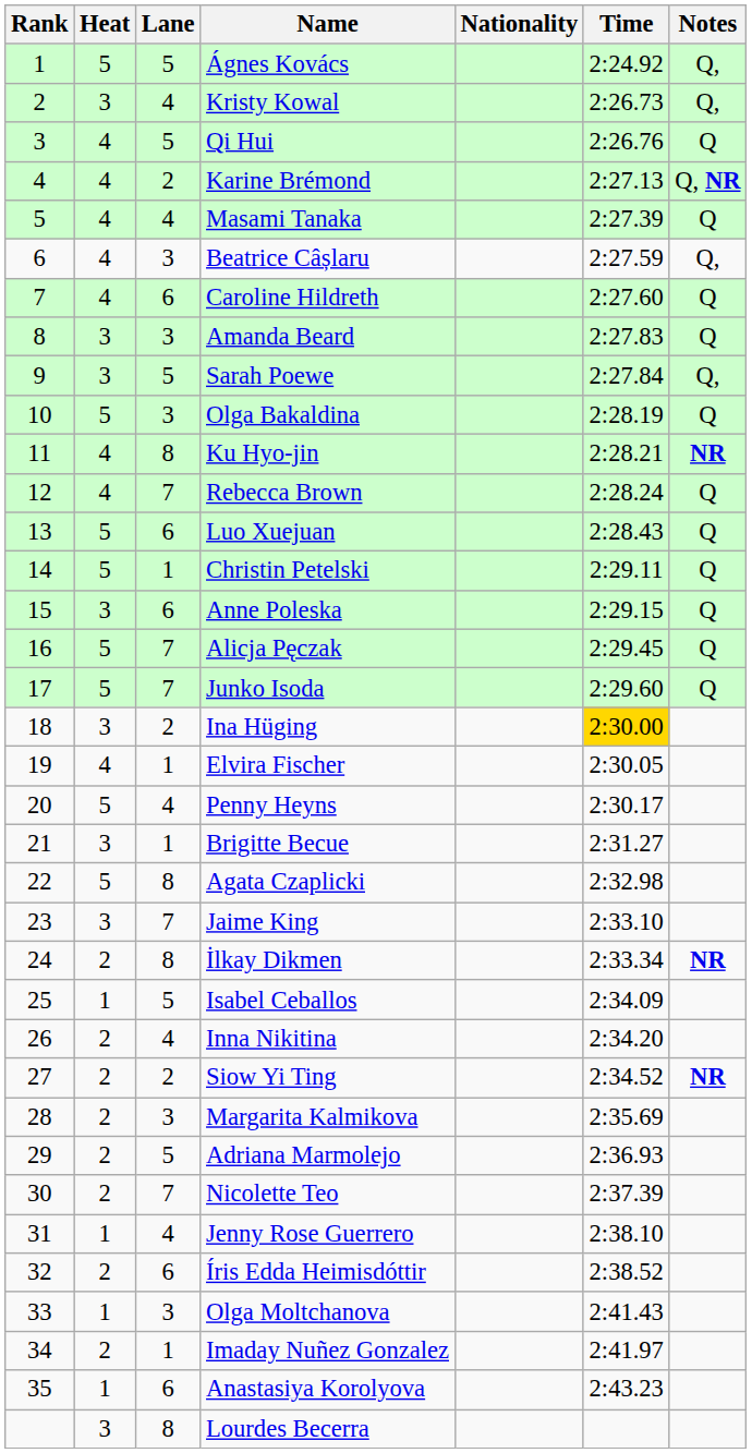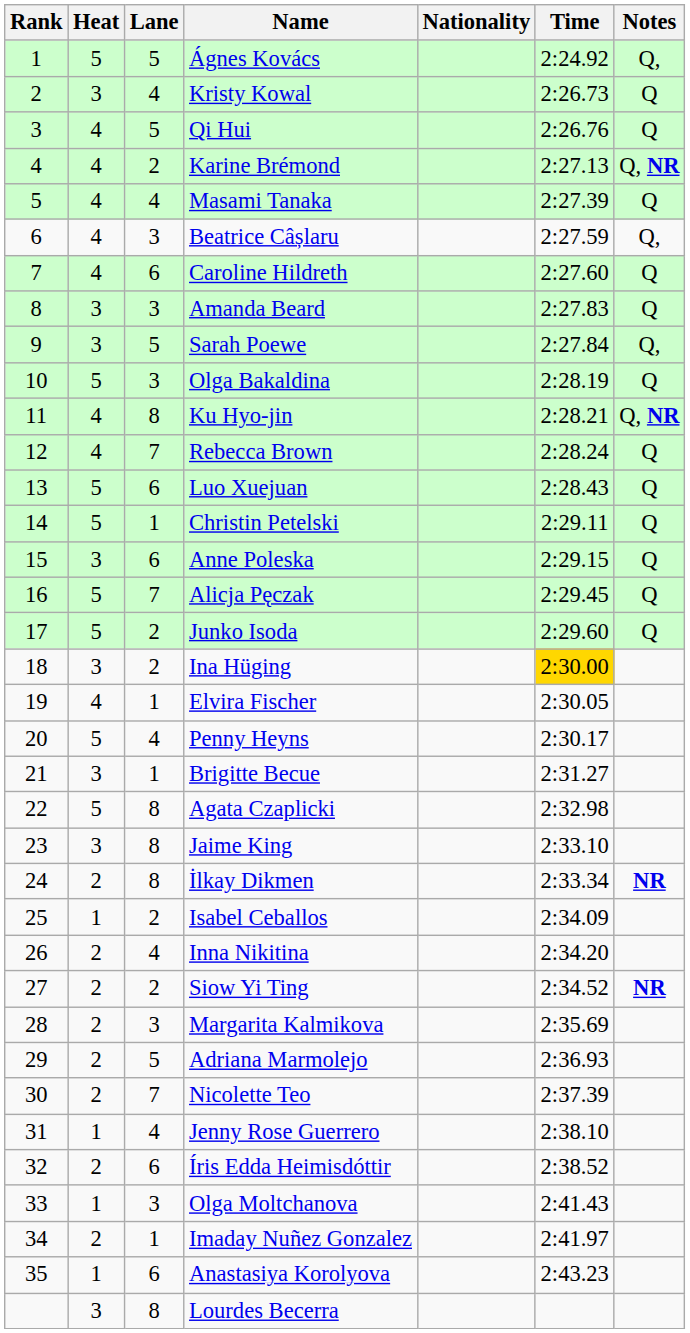 <table class="wikitable sortable" style="text-align:center">
 <tr>
 <th>Rank</th>
 <th>Heat</th>
 <th>Lane</th>
 <th>Name</th>
 <th>Nationality</th>
 <th>Time</th>
 <th>Notes</th>
 </tr>
 <tr bgcolor=#cfc>
 <td>1</td>
 <td>5</td>
 <td>5</td>
 <td align=left><a href='#'>Ágnes Kovács</a></td>
 <td align=left></td>
 <td>2:24.92</td>
 <td>Q, </td>
 </tr>
 <tr bgcolor=#cfc>
 <td>2</td>
 <td>3</td>
 <td>4</td>
 <td align=left><a href='#'>Kristy Kowal</a></td>
 <td align=left></td>
 <td>2:26.73</td>
-<td>Q, </td>
+<td>Q</td>
 </tr>
 <tr bgcolor=#cfc>
 <td>3</td>
 <td>4</td>
 <td>5</td>
 <td align=left><a href='#'>Qi Hui</a></td>
 <td align=left></td>
 <td>2:26.76</td>
 <td>Q</td>
 </tr>
 <tr bgcolor=#cfc>
 <td>4</td>
 <td>4</td>
 <td>2</td>
 <td align=left><a href='#'>Karine Brémond</a></td>
 <td align=left></td>
 <td>2:27.13</td>
 <td>Q, <strong><a href='#'>NR</a></strong></td>
 </tr>
 <tr bgcolor=#cfc>
 <td>5</td>
 <td>4</td>
 <td>4</td>
 <td align=left><a href='#'>Masami Tanaka</a></td>
 <td align=left></td>
 <td>2:27.39</td>
 <td>Q</td>
 </tr>
 <tr>
 <td>6</td>
 <td>4</td>
 <td>3</td>
 <td align=left><a href='#'>Beatrice Câșlaru</a></td>
 <td align=left></td>
 <td>2:27.59</td>
 <td>Q, </td>
 </tr>
 <tr bgcolor=#cfc>
 <td>7</td>
 <td>4</td>
 <td>6</td>
 <td align=left><a href='#'>Caroline Hildreth</a></td>
 <td align=left></td>
 <td>2:27.60</td>
 <td>Q</td>
 </tr>
 <tr bgcolor=#cfc>
 <td>8</td>
 <td>3</td>
 <td>3</td>
 <td align=left><a href='#'>Amanda Beard</a></td>
 <td align=left></td>
 <td>2:27.83</td>
 <td>Q</td>
 </tr>
 <tr bgcolor=#cfc>
 <td>9</td>
 <td>3</td>
 <td>5</td>
 <td align=left><a href='#'>Sarah Poewe</a></td>
 <td align=left></td>
 <td>2:27.84</td>
 <td>Q, </td>
 </tr>
 <tr bgcolor=#cfc>
 <td>10</td>
 <td>5</td>
 <td>3</td>
 <td align=left><a href='#'>Olga Bakaldina</a></td>
 <td align=left></td>
 <td>2:28.19</td>
 <td>Q</td>
 </tr>
 <tr bgcolor=#cfc>
 <td>11</td>
 <td>4</td>
 <td>8</td>
 <td align=left><a href='#'>Ku Hyo-jin</a></td>
 <td align=left></td>
 <td>2:28.21</td>
-<td><strong><a href='#'>NR</a></strong></td>
+<td>Q, <strong><a href='#'>NR</a></strong></td>
 </tr>
 <tr bgcolor=#cfc>
 <td>12</td>
 <td>4</td>
 <td>7</td>
 <td align=left><a href='#'>Rebecca Brown</a></td>
 <td align=left></td>
 <td>2:28.24</td>
 <td>Q</td>
 </tr>
 <tr bgcolor=#cfc>
 <td>13</td>
 <td>5</td>
 <td>6</td>
 <td align=left><a href='#'>Luo Xuejuan</a></td>
 <td align=left></td>
 <td>2:28.43</td>
 <td>Q</td>
 </tr>
 <tr bgcolor=#cfc>
 <td>14</td>
 <td>5</td>
 <td>1</td>
 <td align=left><a href='#'>Christin Petelski</a></td>
 <td align=left></td>
 <td>2:29.11</td>
 <td>Q</td>
 </tr>
 <tr bgcolor=#cfc>
 <td>15</td>
 <td>3</td>
 <td>6</td>
 <td align=left><a href='#'>Anne Poleska</a></td>
 <td align=left></td>
 <td>2:29.15</td>
 <td>Q</td>
 </tr>
 <tr bgcolor=#cfc>
 <td>16</td>
 <td>5</td>
 <td>7</td>
 <td align=left><a href='#'>Alicja Pęczak</a></td>
 <td align=left></td>
 <td>2:29.45</td>
 <td>Q</td>
 </tr>
 <tr bgcolor=#cfc>
 <td>17</td>
 <td>5</td>
-<td>7</td>
+<td>2</td>
 <td align=left><a href='#'>Junko Isoda</a></td>
 <td align=left></td>
 <td>2:29.60</td>
 <td>Q</td>
 </tr>
 <tr>
 <td>18</td>
 <td>3</td>
 <td>2</td>
 <td align=left><a href='#'>Ina Hüging</a></td>
 <td align=left></td>
 <td style="background: gold;">2:30.00</td>
 <td></td>
 </tr>
 <tr>
 <td>19</td>
 <td>4</td>
 <td>1</td>
 <td align=left><a href='#'>Elvira Fischer</a></td>
 <td align=left></td>
 <td>2:30.05</td>
 <td></td>
 </tr>
 <tr>
 <td>20</td>
 <td>5</td>
 <td>4</td>
 <td align=left><a href='#'>Penny Heyns</a></td>
 <td align=left></td>
 <td>2:30.17</td>
 <td></td>
 </tr>
 <tr>
 <td>21</td>
 <td>3</td>
 <td>1</td>
 <td align=left><a href='#'>Brigitte Becue</a></td>
 <td align=left></td>
 <td>2:31.27</td>
 <td></td>
 </tr>
 <tr>
 <td>22</td>
 <td>5</td>
 <td>8</td>
 <td align=left><a href='#'>Agata Czaplicki</a></td>
 <td align=left></td>
 <td>2:32.98</td>
 <td></td>
 </tr>
 <tr>
 <td>23</td>
 <td>3</td>
-<td>7</td>
+<td>8</td>
 <td align=left><a href='#'>Jaime King</a></td>
 <td align=left></td>
 <td>2:33.10</td>
 <td></td>
 </tr>
 <tr>
 <td>24</td>
 <td>2</td>
 <td>8</td>
 <td align=left><a href='#'>İlkay Dikmen</a></td>
 <td align=left></td>
 <td>2:33.34</td>
 <td><strong><a href='#'>NR</a></strong></td>
 </tr>
 <tr>
 <td>25</td>
 <td>1</td>
-<td>5</td>
+<td>2</td>
 <td align=left><a href='#'>Isabel Ceballos</a></td>
 <td align=left></td>
 <td>2:34.09</td>
 <td></td>
 </tr>
 <tr>
 <td>26</td>
 <td>2</td>
 <td>4</td>
 <td align=left><a href='#'>Inna Nikitina</a></td>
 <td align=left></td>
 <td>2:34.20</td>
 <td></td>
 </tr>
 <tr>
 <td>27</td>
 <td>2</td>
 <td>2</td>
 <td align=left><a href='#'>Siow Yi Ting</a></td>
 <td align=left></td>
 <td>2:34.52</td>
 <td><strong><a href='#'>NR</a></strong></td>
 </tr>
 <tr>
 <td>28</td>
 <td>2</td>
 <td>3</td>
 <td align=left><a href='#'>Margarita Kalmikova</a></td>
 <td align=left></td>
 <td>2:35.69</td>
 <td></td>
 </tr>
 <tr>
 <td>29</td>
 <td>2</td>
 <td>5</td>
 <td align=left><a href='#'>Adriana Marmolejo</a></td>
 <td align=left></td>
 <td>2:36.93</td>
 <td></td>
 </tr>
 <tr>
 <td>30</td>
 <td>2</td>
 <td>7</td>
 <td align=left><a href='#'>Nicolette Teo</a></td>
 <td align=left></td>
 <td>2:37.39</td>
 <td></td>
 </tr>
 <tr>
 <td>31</td>
 <td>1</td>
 <td>4</td>
 <td align=left><a href='#'>Jenny Rose Guerrero</a></td>
 <td align=left></td>
 <td>2:38.10</td>
 <td></td>
 </tr>
 <tr>
 <td>32</td>
 <td>2</td>
 <td>6</td>
 <td align=left><a href='#'>Íris Edda Heimisdóttir</a></td>
 <td align=left></td>
 <td>2:38.52</td>
 <td></td>
 </tr>
 <tr>
 <td>33</td>
 <td>1</td>
 <td>3</td>
 <td align=left><a href='#'>Olga Moltchanova</a></td>
 <td align=left></td>
 <td>2:41.43</td>
 <td></td>
 </tr>
 <tr>
 <td>34</td>
 <td>2</td>
 <td>1</td>
 <td align=left><a href='#'>Imaday Nuñez Gonzalez</a></td>
 <td align=left></td>
 <td>2:41.97</td>
 <td></td>
 </tr>
 <tr>
 <td>35</td>
 <td>1</td>
 <td>6</td>
 <td align=left><a href='#'>Anastasiya Korolyova</a></td>
 <td align=left></td>
 <td>2:43.23</td>
 <td></td>
 </tr>
 <tr>
 <td></td>
 <td>3</td>
 <td>8</td>
 <td align=left><a href='#'>Lourdes Becerra</a></td>
 <td align=left></td>
 <td></td>
 <td></td>
 </tr>
 </table>
